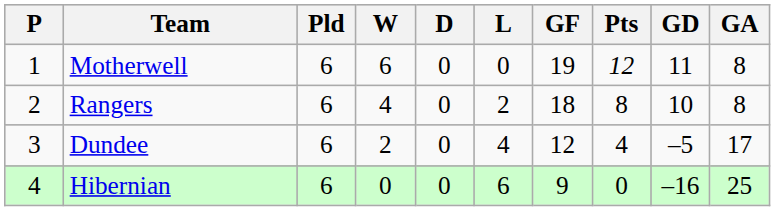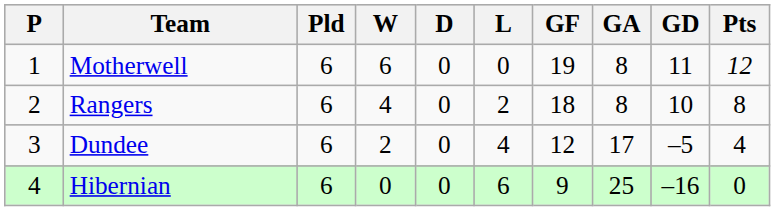 <table class="wikitable" style="text-align: center;">
 <tr>
 <th width=30>P</th>
 <th width=140>Team</th>
 <th width=30>Pld</th>
 <th width=30>W</th>
 <th width=30>D</th>
 <th width=30>L</th>
 <th width=30>GF</th>
+<th width=30>GA</th>
+<th width=30>GD</th>
 <th width=30>Pts</th>
-<th width=30>GD</th>
-<th width=30>GA</th>
 </tr>
 <tr>
 <td>1</td>
 <td align=left><a href='#'>Motherwell</a></td>
 <td>6</td>
 <td>6</td>
 <td>0</td>
 <td>0</td>
 <td>19</td>
+<td>8</td>
+<td>11</td>
 <td><em>12<strong></td>
-<td>11</td>
-<td>8</td>
 </tr>
 <tr>
 <td>2</td>
 <td align=left><a href='#'>Rangers</a></td>
 <td>6</td>
 <td>4</td>
 <td>0</td>
 <td>2</td>
 <td>18</td>
+<td>8</td>
+<td>10</td>
 <td></strong>8<strong></td>
-<td>10</td>
-<td>8</td>
 </tr>
 <tr>
 <td>3</td>
 <td align=left><a href='#'>Dundee</a></td>
 <td>6</td>
 <td>2</td>
 <td>0</td>
 <td>4</td>
 <td>12</td>
+<td>17</td>
+<td>–5</td>
 <td></strong>4<strong></td>
-<td>–5</td>
-<td>17</td>
 </tr>
 <tr style="background:#ccffcc;">
 <td>4</td>
 <td align=left><a href='#'>Hibernian</a></td>
 <td>6</td>
 <td>0</td>
 <td>0</td>
 <td>6</td>
 <td>9</td>
+<td>25</td>
+<td>–16</td>
 <td></strong>0<strong></td>
-<td>–16</td>
-<td>25</td>
 </tr>
 </table>
